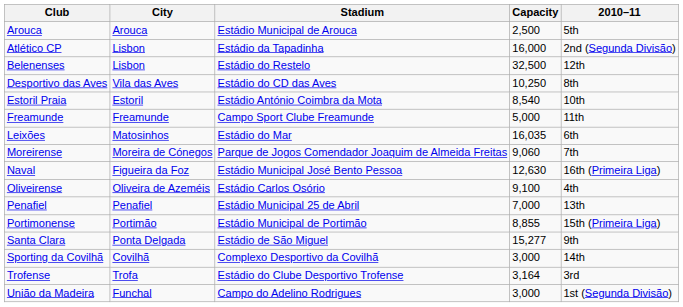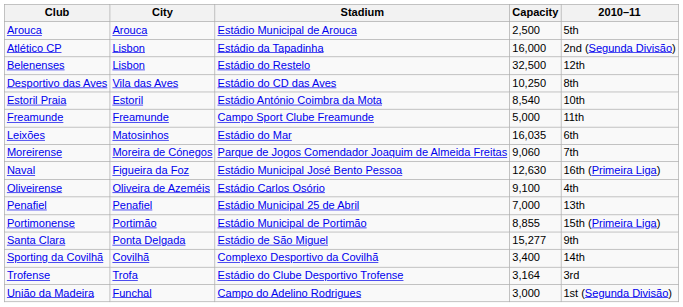 <table class="wikitable sortable">
 <tr>
 <th>Club</th>
 <th>City</th>
 <th>Stadium</th>
 <th>Capacity</th>
 <th>2010–11</th>
 </tr>
 <tr>
 <td><a href='#'>Arouca</a></td>
 <td><a href='#'>Arouca</a></td>
 <td><a href='#'>Estádio Municipal de Arouca</a></td>
 <td>2,500</td>
 <td>5th</td>
 </tr>
 <tr>
 <td><a href='#'>Atlético CP</a></td>
 <td><a href='#'>Lisbon</a></td>
 <td><a href='#'>Estádio da Tapadinha</a></td>
 <td>16,000</td>
 <td>2nd (<a href='#'>Segunda Divisão</a>)</td>
 </tr>
 <tr>
 <td><a href='#'>Belenenses</a></td>
 <td><a href='#'>Lisbon</a></td>
 <td><a href='#'>Estádio do Restelo</a></td>
 <td>32,500</td>
 <td>12th</td>
 </tr>
 <tr>
 <td><a href='#'>Desportivo das Aves</a></td>
 <td><a href='#'>Vila das Aves</a></td>
 <td><a href='#'>Estádio do CD das Aves</a></td>
 <td>10,250</td>
 <td>8th</td>
 </tr>
 <tr>
 <td><a href='#'>Estoril Praia</a></td>
 <td><a href='#'>Estoril</a></td>
 <td><a href='#'>Estádio António Coimbra da Mota</a></td>
 <td>8,540</td>
 <td>10th</td>
 </tr>
 <tr>
 <td><a href='#'>Freamunde</a></td>
 <td><a href='#'>Freamunde</a></td>
 <td><a href='#'>Campo Sport Clube Freamunde</a></td>
 <td>5,000</td>
 <td>11th</td>
 </tr>
 <tr>
 <td><a href='#'>Leixões</a></td>
 <td><a href='#'>Matosinhos</a></td>
 <td><a href='#'>Estádio do Mar</a></td>
 <td>16,035</td>
 <td>6th</td>
 </tr>
 <tr>
 <td><a href='#'>Moreirense</a></td>
 <td><a href='#'>Moreira de Cónegos</a></td>
 <td><a href='#'>Parque de Jogos Comendador Joaquim de Almeida Freitas</a></td>
 <td>9,060</td>
 <td>7th</td>
 </tr>
 <tr>
 <td><a href='#'>Naval</a></td>
 <td><a href='#'>Figueira da Foz</a></td>
 <td><a href='#'>Estádio Municipal José Bento Pessoa</a></td>
 <td>12,630</td>
 <td>16th (<a href='#'>Primeira Liga</a>)</td>
 </tr>
 <tr>
 <td><a href='#'>Oliveirense</a></td>
 <td><a href='#'>Oliveira de Azeméis</a></td>
 <td><a href='#'>Estádio Carlos Osório</a></td>
 <td>9,100</td>
 <td>4th</td>
 </tr>
 <tr>
 <td><a href='#'>Penafiel</a></td>
 <td><a href='#'>Penafiel</a></td>
 <td><a href='#'>Estádio Municipal 25 de Abril</a></td>
 <td>7,000</td>
 <td>13th</td>
 </tr>
 <tr>
 <td><a href='#'>Portimonense</a></td>
 <td><a href='#'>Portimão</a></td>
 <td><a href='#'>Estádio Municipal de Portimão</a></td>
 <td>8,855</td>
 <td>15th (<a href='#'>Primeira Liga</a>)</td>
 </tr>
 <tr>
 <td><a href='#'>Santa Clara</a></td>
 <td><a href='#'>Ponta Delgada</a></td>
 <td><a href='#'>Estádio de São Miguel</a></td>
 <td>15,277</td>
 <td>9th</td>
 </tr>
 <tr>
 <td><a href='#'>Sporting da Covilhã</a></td>
 <td><a href='#'>Covilhã</a></td>
 <td><a href='#'>Complexo Desportivo da Covilhã</a></td>
-<td>3,000</td>
+<td>3,400</td>
 <td>14th</td>
 </tr>
 <tr>
 <td><a href='#'>Trofense</a></td>
 <td><a href='#'>Trofa</a></td>
 <td><a href='#'>Estádio do Clube Desportivo Trofense</a></td>
 <td>3,164</td>
 <td>3rd</td>
 </tr>
 <tr>
 <td><a href='#'>União da Madeira</a></td>
 <td><a href='#'>Funchal</a></td>
 <td><a href='#'>Campo do Adelino Rodrigues</a></td>
 <td>3,000</td>
 <td>1st (<a href='#'>Segunda Divisão</a>)</td>
 </tr>
 </table>
